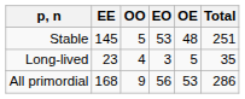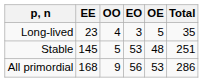 <table class="wikitable" style="float:right; text-align:right; margin-left:1em;">
 <tr>
 <th>p, n</th>
 <th>EE</th>
 <th>OO</th>
 <th>EO</th>
 <th>OE</th>
 <th>Total</th>
 </tr>
 <tr>
+<td>Long-lived</td>
+<td>23</td>
+<td>4</td>
+<td>3</td>
+<td>5</td>
+<td>35</td>
+</tr>
+<tr>
 <td>Stable</td>
 <td>145</td>
 <td>5</td>
 <td>53</td>
 <td>48</td>
 <td>251</td>
-</tr>
-<tr>
-<td>Long-lived</td>
-<td>23</td>
-<td>4</td>
-<td>3</td>
-<td>5</td>
-<td>35</td>
 </tr>
 <tr>
 <td>All primordial</td>
 <td>168</td>
 <td>9</td>
 <td>56</td>
 <td>53</td>
 <td>286</td>
 </tr>
 </table>
